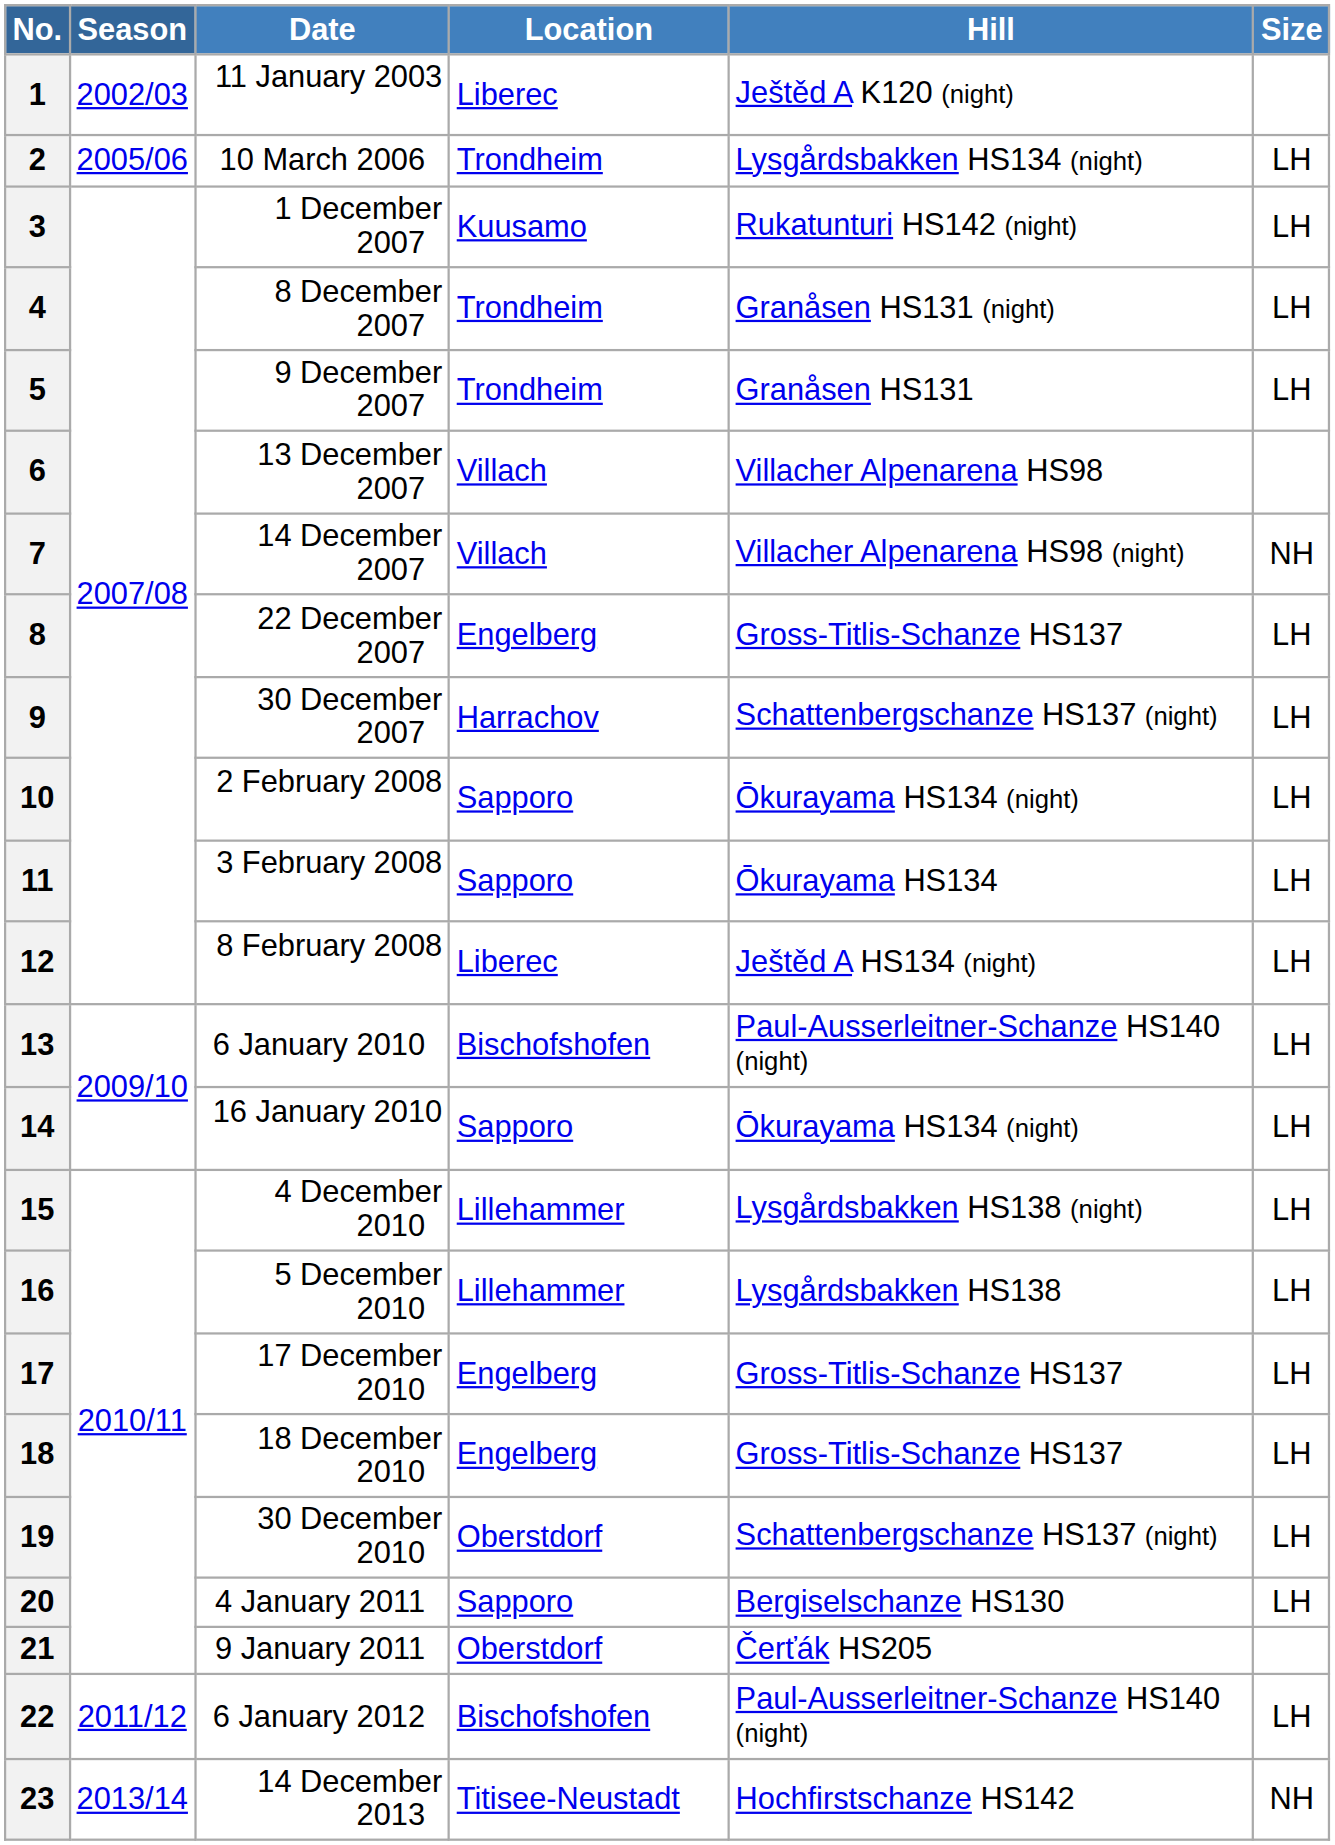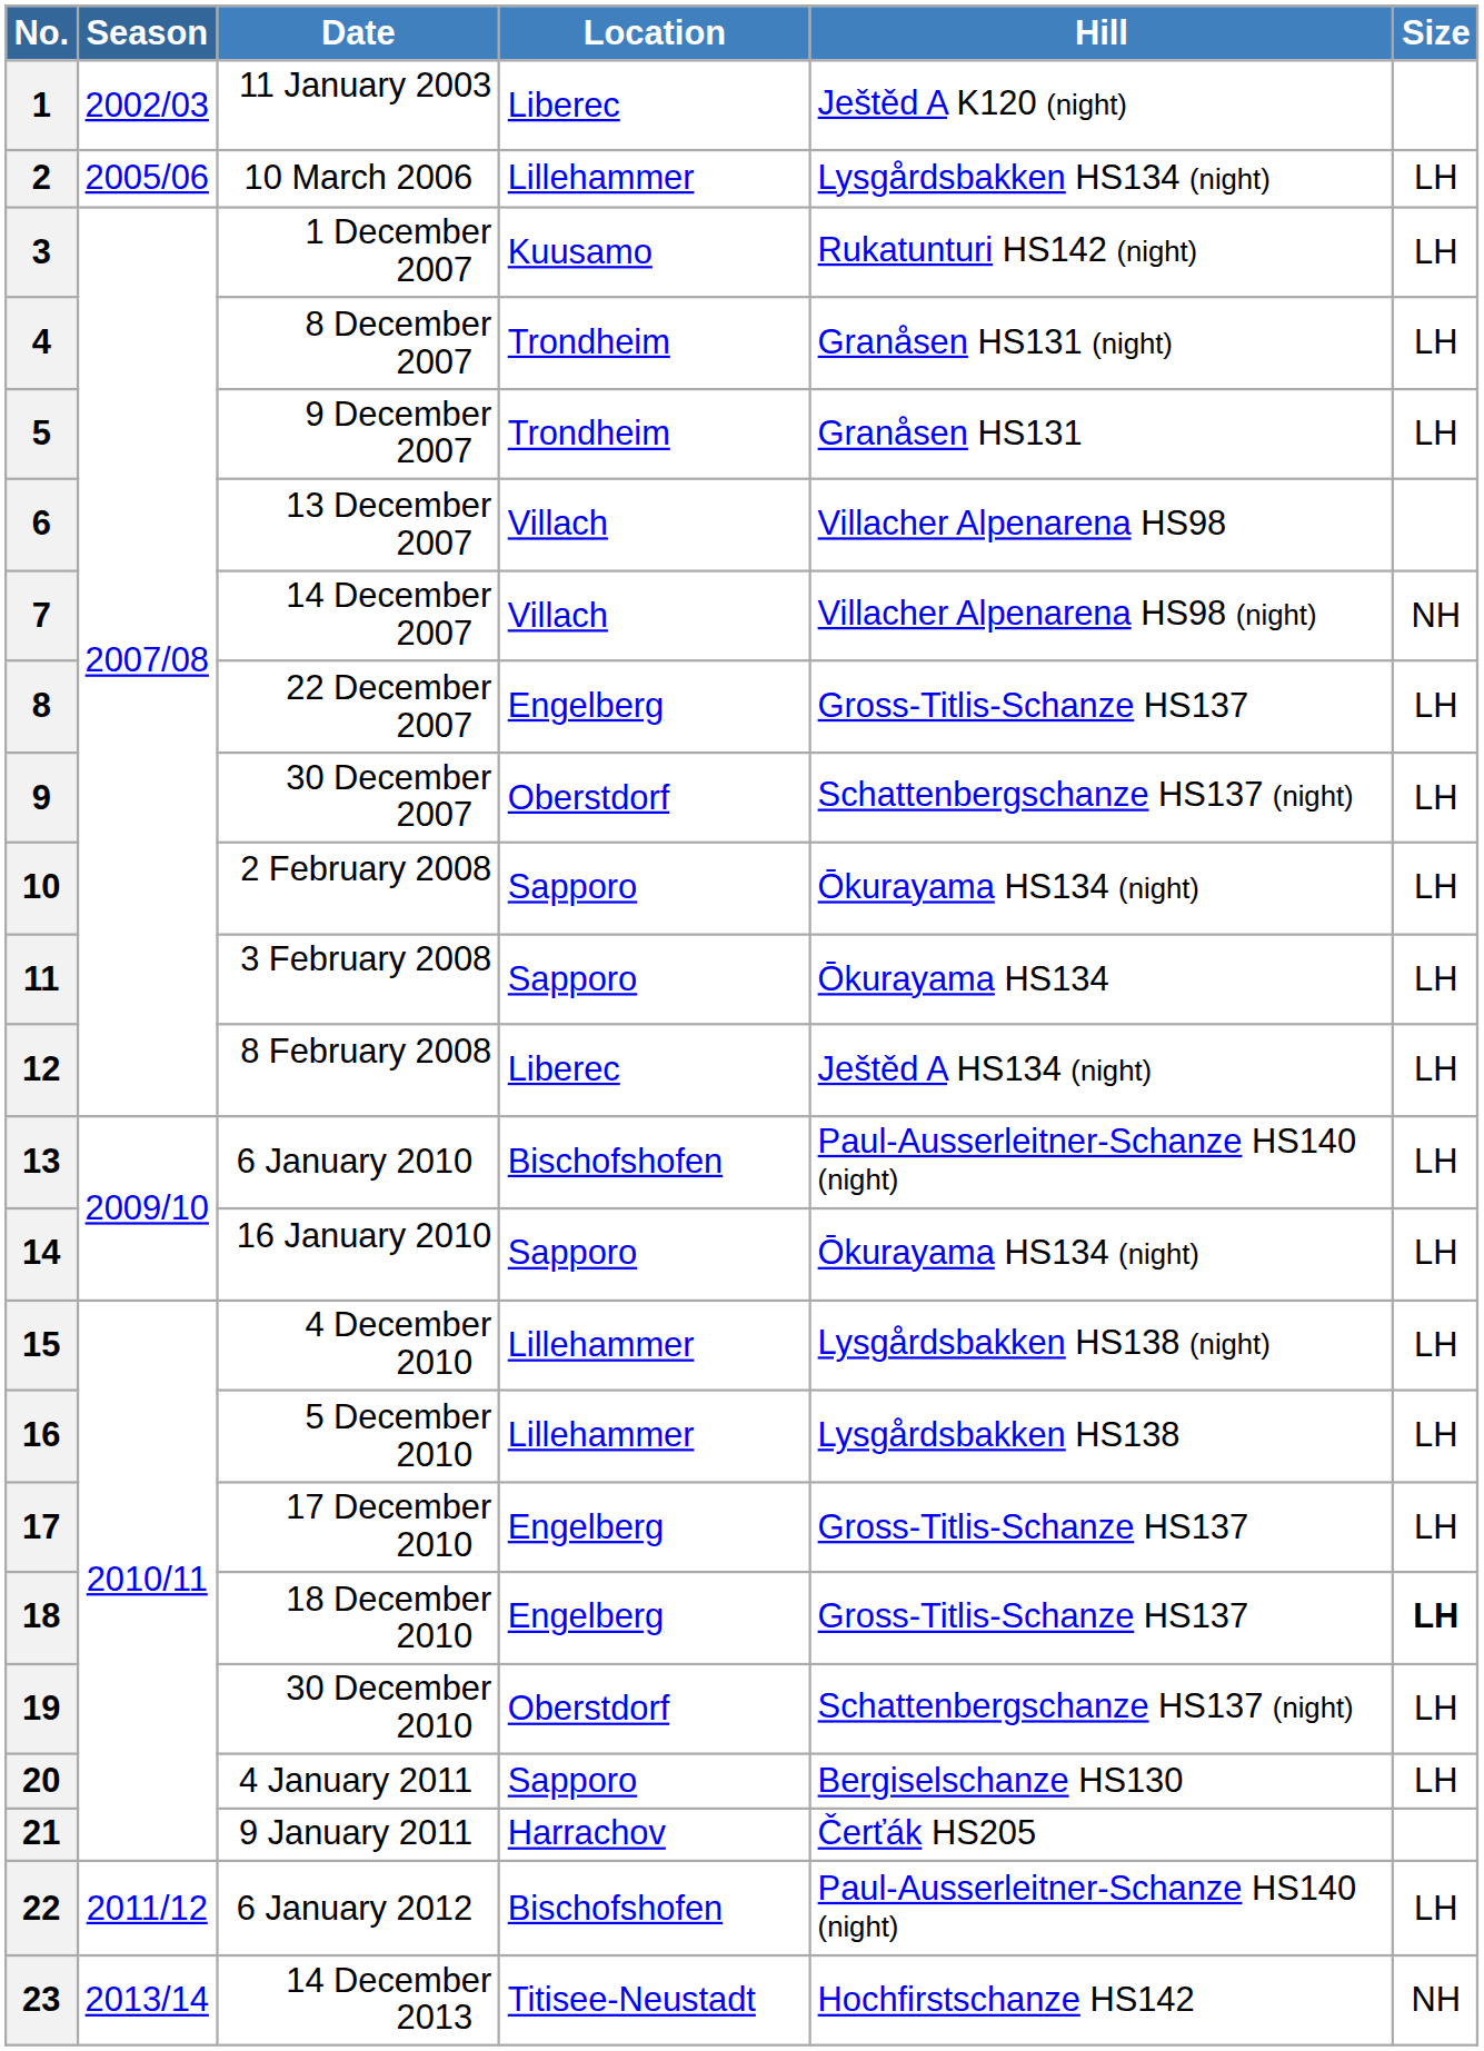 <table class="wikitable sortable" style="font-size:86%; line-height:15px; text-align:left; border:grey solid 1px; border-collapse:collapse; background:#ffffff;">
 <tr style="background:#efefef;">
 <th style="background-color:#369; color:white; width:10px;">No.</th>
 <th style="background-color:#369; color:white;  width:30px;">Season</th>
 <th style="background-color:#4180be; color:white; width:107px;">Date</th>
 <th style="background-color:#4180be; color:white; width:118px;">Location</th>
 <th style="background-color:#4180be; color:white; width:228px;">Hill</th>
 <th style="background-color:#4180be; color:white; width:25px;">Size</th>
 </tr>
 <tr>
 <th scope=row style="text-align:center;">1</th>
 <td align=center><a href='#'>2002/03</a></td>
 <td align=right>11 January 2003  </td>
 <td> <a href='#'>Liberec</a></td>
 <td><a href='#'>Ještěd A</a> K120 <small>(night)</small></td>
 <td align=center></td>
 </tr>
 <tr>
 <th scope=row style="text-align:center;">2</th>
 <td align=center><a href='#'>2005/06</a></td>
 <td align=right>10 March 2006  </td>
-<td> <a href='#'>Trondheim</a></td>
+<td> <a href='#'>Lillehammer</a></td>
 <td><a href='#'>Lysgårdsbakken</a> HS134 <small>(night)</small></td>
 <td align=center>LH</td>
 </tr>
 <tr>
 <th scope=row style="text-align:center;">3</th>
 <td align=center rowspan=10><a href='#'>2007/08</a></td>
 <td align=right>1 December 2007  </td>
 <td> <a href='#'>Kuusamo</a></td>
 <td><a href='#'>Rukatunturi</a> HS142 <small>(night)</small></td>
 <td align=center>LH</td>
 </tr>
 <tr>
 <th scope=row style="text-align:center;">4</th>
 <td align=right>8 December 2007  </td>
 <td> <a href='#'>Trondheim</a></td>
 <td><a href='#'>Granåsen</a> HS131 <small>(night)</small></td>
 <td align=center>LH</td>
 </tr>
 <tr>
 <th scope=row style="text-align:center;">5</th>
 <td align=right>9 December 2007  </td>
 <td> <a href='#'>Trondheim</a></td>
 <td><a href='#'>Granåsen</a> HS131</td>
 <td align=center>LH</td>
 </tr>
 <tr>
 <th scope=row style="text-align:center;">6</th>
 <td align=right>13 December 2007  </td>
 <td> <a href='#'>Villach</a></td>
 <td><a href='#'>Villacher Alpenarena</a> HS98</td>
 <td align=center></td>
 </tr>
 <tr>
 <th scope=row style="text-align:center;">7</th>
 <td align=right>14 December 2007  </td>
 <td> <a href='#'>Villach</a></td>
 <td><a href='#'>Villacher Alpenarena</a> HS98 <small>(night)</small></td>
 <td align=center>NH</td>
 </tr>
 <tr>
 <th scope=row style="text-align:center;">8</th>
 <td align=right>22 December 2007  </td>
 <td> <a href='#'>Engelberg</a></td>
 <td><a href='#'>Gross-Titlis-Schanze</a> HS137</td>
 <td align=center>LH</td>
 </tr>
 <tr>
 <th scope=row style="text-align:center;">9</th>
 <td align=right>30 December 2007  </td>
-<td> <a href='#'>Harrachov</a></td>
+<td> <a href='#'>Oberstdorf</a></td>
 <td><a href='#'>Schattenbergschanze</a> HS137 <small>(night)</small></td>
 <td align=center>LH</td>
 </tr>
 <tr>
 <th scope=row style="text-align:center;">10</th>
 <td align=right>2 February 2008  </td>
 <td> <a href='#'>Sapporo</a></td>
 <td><a href='#'>Ōkurayama</a> HS134 <small>(night)</small></td>
 <td align=center>LH</td>
 </tr>
 <tr>
 <th scope=row style="text-align:center;">11</th>
 <td align=right>3 February 2008  </td>
 <td> <a href='#'>Sapporo</a></td>
 <td><a href='#'>Ōkurayama</a> HS134</td>
 <td align=center>LH</td>
 </tr>
 <tr>
 <th scope=row style="text-align:center;">12</th>
 <td align=right>8 February 2008  </td>
 <td> <a href='#'>Liberec</a></td>
 <td><a href='#'>Ještěd A</a> HS134 <small>(night)</small></td>
 <td align=center>LH</td>
 </tr>
 <tr>
 <th scope=row style="text-align:center;">13</th>
 <td align=center rowspan=2><a href='#'>2009/10</a></td>
 <td align=right>6 January 2010  </td>
 <td> <a href='#'>Bischofshofen</a></td>
 <td><a href='#'>Paul-Ausserleitner-Schanze</a> HS140 <small>(night)</small></td>
 <td align=center>LH</td>
 </tr>
 <tr>
 <th scope=row style="text-align:center;">14</th>
 <td align=right>16 January 2010  </td>
 <td> <a href='#'>Sapporo</a></td>
 <td><a href='#'>Ōkurayama</a> HS134 <small>(night)</small></td>
 <td align=center>LH</td>
 </tr>
 <tr>
 <th scope=row style="text-align:center;">15</th>
 <td align=center rowspan=7><a href='#'>2010/11</a></td>
 <td align=right>4 December 2010  </td>
 <td> <a href='#'>Lillehammer</a></td>
 <td><a href='#'>Lysgårdsbakken</a> HS138 <small>(night)</small></td>
 <td align=center>LH</td>
 </tr>
 <tr>
 <th scope=row style="text-align:center;">16</th>
 <td align=right>5 December 2010  </td>
 <td> <a href='#'>Lillehammer</a></td>
 <td><a href='#'>Lysgårdsbakken</a> HS138</td>
 <td align=center>LH</td>
 </tr>
 <tr>
 <th scope=row style="text-align:center;">17</th>
 <td align=right>17 December 2010  </td>
 <td> <a href='#'>Engelberg</a></td>
 <td><a href='#'>Gross-Titlis-Schanze</a> HS137</td>
 <td align=center>LH</td>
 </tr>
 <tr>
 <th scope=row style="text-align:center;">18</th>
 <td align=right>18 December 2010  </td>
 <td> <a href='#'>Engelberg</a></td>
 <td><a href='#'>Gross-Titlis-Schanze</a> HS137</td>
-<td align=center>LH</td>
+<td align=center><strong>LH</strong></td>
 </tr>
 <tr>
 <th scope=row style="text-align:center;">19</th>
 <td align=right>30 December 2010  </td>
 <td> <a href='#'>Oberstdorf</a></td>
 <td><a href='#'>Schattenbergschanze</a> HS137 <small>(night)</small></td>
 <td align=center>LH</td>
 </tr>
 <tr>
 <th scope=row style="text-align:center;">20</th>
 <td align=right>4 January 2011  </td>
 <td> <a href='#'>Sapporo</a></td>
 <td><a href='#'>Bergiselschanze</a> HS130</td>
 <td align=center>LH</td>
 </tr>
 <tr>
 <th scope=row style="text-align:center;">21</th>
 <td align=right>9 January 2011  </td>
-<td> <a href='#'>Oberstdorf</a></td>
+<td> <a href='#'>Harrachov</a></td>
 <td><a href='#'>Čerťák</a> HS205</td>
 <td align=center></td>
 </tr>
 <tr>
 <th scope=row style="text-align:center;">22</th>
 <td align=center><a href='#'>2011/12</a></td>
 <td align=right>6 January 2012  </td>
 <td> <a href='#'>Bischofshofen</a></td>
 <td><a href='#'>Paul-Ausserleitner-Schanze</a> HS140 <small>(night)</small></td>
 <td align=center>LH</td>
 </tr>
 <tr>
 <th scope=row style="text-align:center;">23</th>
 <td align=center><a href='#'>2013/14</a></td>
 <td align=right>14 December 2013  </td>
 <td> <a href='#'>Titisee-Neustadt</a></td>
 <td><a href='#'>Hochfirstschanze</a> HS142</td>
 <td align=center>NH</td>
 </tr>
 </table>
